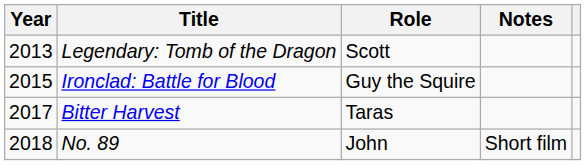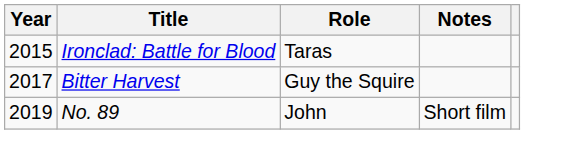 <table class="wikitable sortable">
 <tr>
 <th>Year</th>
 <th>Title</th>
 <th>Role</th>
 <th class="unsortable">Notes</th>
 <th class="unsortable"></th>
 </tr>
 <tr>
-<td>2013</td>
-<td><em>Legendary: Tomb of the Dragon</em></td>
-<td>Scott</td>
-<td></td>
-<td></td>
-</tr>
-<tr>
 <td>2015</td>
 <td><em><a href='#'>Ironclad: Battle for Blood</a></em></td>
-<td>Guy the Squire</td>
+<td>Taras</td>
 <td></td>
 <td></td>
 </tr>
 <tr>
 <td>2017</td>
 <td><em><a href='#'>Bitter Harvest</a></em></td>
-<td>Taras</td>
+<td>Guy the Squire</td>
 <td></td>
 <td></td>
 </tr>
 <tr>
-<td>2018</td>
+<td>2019</td>
 <td><em>No. 89</em></td>
 <td>John</td>
 <td>Short film</td>
 <td></td>
 </tr>
 </table>
